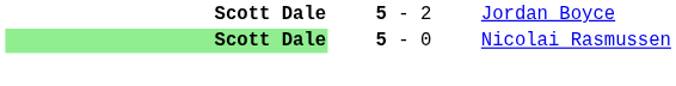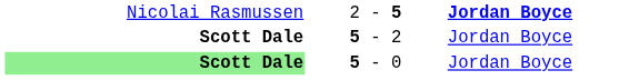 <table style="text-align:center">
 <tr>
 <th width=223></th>
 <th width=100></th>
 <th width=223></th>
+</tr>
+<tr>
+<td align=right><a href='#'>Nicolai Rasmussen</a> </td>
+<td>2 - <strong>5</strong></td>
+<td align=left> <strong><a href='#'>Jordan Boyce</a></strong></td>
 </tr>
 <tr>
 <td align=right><strong>Scott Dale</strong> </td>
 <td><strong>5</strong> - 2</td>
 <td align=left> <a href='#'>Jordan Boyce</a></td>
 </tr>
 <tr>
 <td align=right style="background: lightgreen;"><strong>Scott Dale</strong> </td>
 <td><strong>5</strong> - 0</td>
-<td align=left> <a href='#'>Nicolai Rasmussen</a></td>
+<td align=left> <a href='#'>Jordan Boyce</a></td>
 </tr>
 </table>
